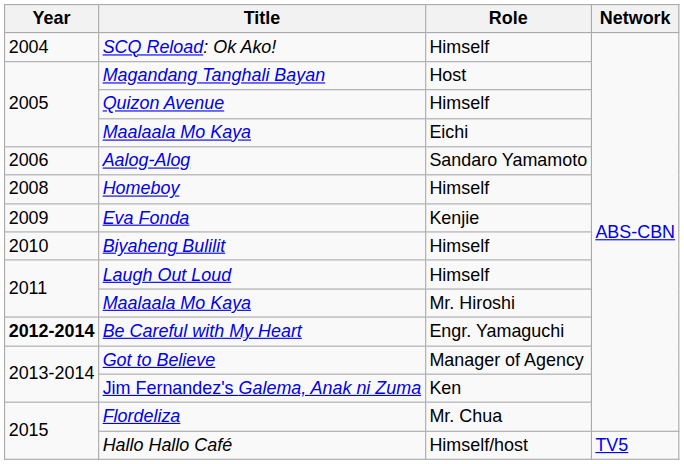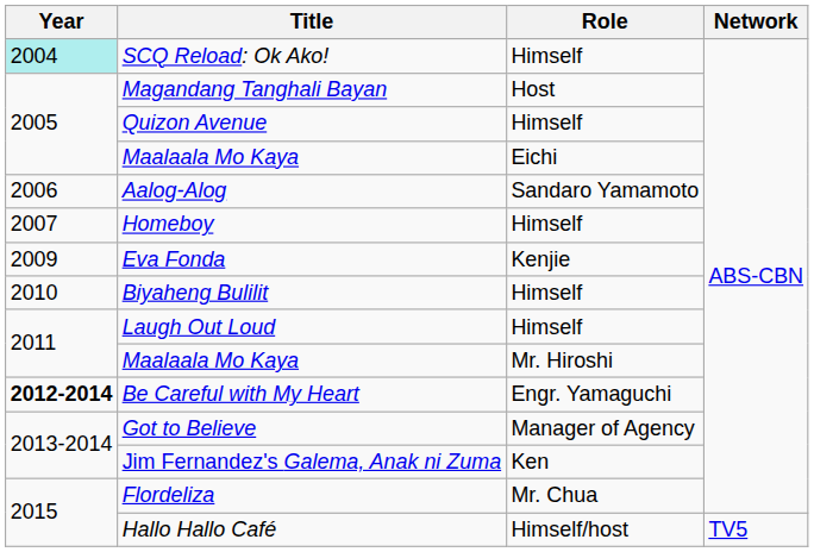 <table class="wikitable sortable plainrowheaders">
 <tr>
 <th scope="col">Year</th>
 <th scope="col">Title</th>
 <th scope="col">Role</th>
 <th scope="col">Network</th>
 </tr>
 <tr>
-<td>2004</td>
+<td style="background: paleturquoise;">2004</td>
 <td><em><a href='#'>SCQ Reload</a>: Ok Ako!</em></td>
 <td>Himself</td>
 <td rowspan=14><a href='#'>ABS-CBN</a></td>
 </tr>
 <tr>
 <td rowspan="3">2005</td>
 <td><em><a href='#'>Magandang Tanghali Bayan</a></em></td>
 <td>Host</td>
 </tr>
 <tr>
 <td><em><a href='#'>Quizon Avenue</a></em></td>
 <td>Himself</td>
 </tr>
 <tr>
 <td><em><a href='#'>Maalaala Mo Kaya</a></em></td>
 <td>Eichi</td>
 </tr>
 <tr>
 <td>2006</td>
 <td><em><a href='#'>Aalog-Alog</a></em></td>
 <td>Sandaro Yamamoto</td>
 </tr>
 <tr>
-<td>2008</td>
+<td>2007</td>
 <td><em><a href='#'>Homeboy</a></em></td>
 <td>Himself</td>
 </tr>
 <tr>
 <td>2009</td>
 <td><em><a href='#'>Eva Fonda</a></em></td>
 <td>Kenjie</td>
 </tr>
 <tr>
 <td>2010</td>
 <td><em><a href='#'>Biyaheng Bulilit</a></em></td>
 <td>Himself</td>
 </tr>
 <tr>
 <td rowspan=2>2011</td>
 <td><em><a href='#'>Laugh Out Loud</a></em></td>
 <td>Himself</td>
 </tr>
 <tr>
 <td><em><a href='#'>Maalaala Mo Kaya</a></em></td>
 <td>Mr. Hiroshi</td>
 </tr>
 <tr>
 <td><strong>2012-2014</strong></td>
 <td><em><a href='#'>Be Careful with My Heart</a></em></td>
 <td>Engr. Yamaguchi</td>
 </tr>
 <tr>
 <td rowspan=2>2013-2014</td>
 <td><em><a href='#'>Got to Believe</a></em></td>
 <td>Manager of Agency</td>
 </tr>
 <tr>
 <td><a href='#'>Jim Fernandez's <em>Galema, Anak ni Zuma</em></a></td>
 <td>Ken</td>
 </tr>
 <tr>
 <td rowspan=2>2015</td>
 <td><em><a href='#'>Flordeliza</a></em></td>
 <td>Mr. Chua</td>
 </tr>
 <tr>
 <td><em>Hallo Hallo Café</em></td>
 <td>Himself/host</td>
 <td><a href='#'>TV5</a></td>
 </tr>
 </table>
